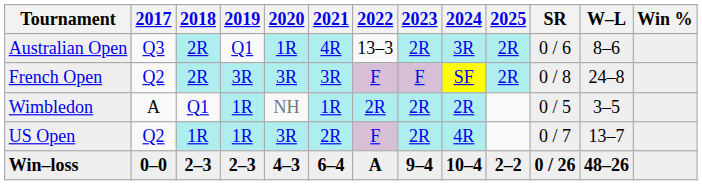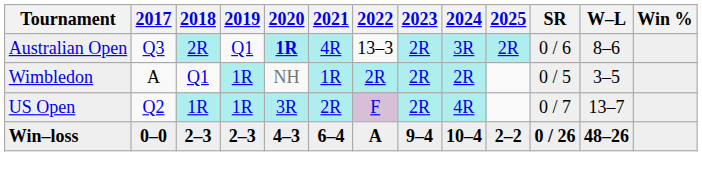 <table class="wikitable nowrap" style=text-align:center;font-size:97%>
 <tr>
 <th>Tournament</th>
 <th><a href='#'>2017</a></th>
 <th><a href='#'>2018</a></th>
 <th><a href='#'>2019</a></th>
 <th><a href='#'>2020</a></th>
 <th><a href='#'>2021</a></th>
 <th><a href='#'>2022</a></th>
 <th><a href='#'>2023</a></th>
 <th><a href='#'>2024</a></th>
 <th><a href='#'>2025</a></th>
 <th>SR</th>
 <th>W–L</th>
 <th>Win %</th>
 </tr>
 <tr>
 <td style=text-align:left;background:#efefef><a href='#'>Australian Open</a></td>
 <td><a href='#'>Q3</a></td>
 <td bgcolor=afeeee><a href='#'>2R</a></td>
 <td><a href='#'>Q1</a></td>
-<td bgcolor=afeeee><a href='#'>1R</a></td>
+<td bgcolor=afeeee><strong><a href='#'>1R</a></strong></td>
 <td bgcolor=afeeee><a href='#'>4R</a></td>
 <td>13–3</td>
 <td bgcolor=afeeee><a href='#'>2R</a></td>
 <td bgcolor=afeeee><a href='#'>3R</a></td>
 <td bgcolor=afeeee><a href='#'>2R</a></td>
 <td bgcolor=efefef>0 / 6</td>
 <td bgcolor=efefef>8–6</td>
-<td bgcolor=efefef></td>
-</tr>
-<tr>
-<td style=text-align:left;background:#efefef><a href='#'>French Open</a></td>
-<td><a href='#'>Q2</a></td>
-<td bgcolor=afeeee><a href='#'>2R</a></td>
-<td bgcolor=afeeee><a href='#'>3R</a></td>
-<td bgcolor=afeeee><a href='#'>3R</a></td>
-<td bgcolor=afeeee><a href='#'>3R</a></td>
-<td bgcolor=thistle><a href='#'>F</a></td>
-<td bgcolor=thistle><a href='#'>F</a></td>
-<td bgcolor=yellow><a href='#'>SF</a></td>
-<td bgcolor=afeeee><a href='#'>2R</a></td>
-<td bgcolor=efefef>0 / 8</td>
-<td bgcolor=efefef>24–8</td>
 <td bgcolor=efefef></td>
 </tr>
 <tr>
 <td style=text-align:left;background:#efefef><a href='#'>Wimbledon</a></td>
 <td>A</td>
 <td><a href='#'>Q1</a></td>
 <td bgcolor=afeeee><a href='#'>1R</a></td>
 <td style=color:#767676>NH</td>
 <td bgcolor=afeeee><a href='#'>1R</a></td>
 <td bgcolor=afeeee><a href='#'>2R</a></td>
 <td bgcolor=afeeee><a href='#'>2R</a></td>
 <td bgcolor=afeeee><a href='#'>2R</a></td>
 <td></td>
 <td bgcolor=efefef>0 / 5</td>
 <td bgcolor=efefef>3–5</td>
 <td bgcolor=efefef></td>
 </tr>
 <tr>
 <td style=text-align:left;background:#efefef><a href='#'>US Open</a></td>
 <td><a href='#'>Q2</a></td>
 <td bgcolor=afeeee><a href='#'>1R</a></td>
 <td bgcolor=afeeee><a href='#'>1R</a></td>
 <td bgcolor=afeeee><a href='#'>3R</a></td>
 <td bgcolor=afeeee><a href='#'>2R</a></td>
 <td bgcolor=thistle><a href='#'>F</a></td>
 <td bgcolor=afeeee><a href='#'>2R</a></td>
 <td bgcolor=afeeee><a href='#'>4R</a></td>
 <td></td>
 <td bgcolor=efefef>0 / 7</td>
 <td bgcolor=efefef>13–7</td>
 <td bgcolor=efefef></td>
 </tr>
 <tr style=font-weight:bold;background:#efefef>
 <td style=text-align:left>Win–loss</td>
 <td>0–0</td>
 <td>2–3</td>
 <td>2–3</td>
 <td>4–3</td>
 <td>6–4</td>
 <td>A</td>
 <td>9–4</td>
 <td>10–4</td>
 <td>2–2</td>
 <td>0 / 26</td>
 <td>48–26</td>
 <td></td>
 </tr>
 </table>
